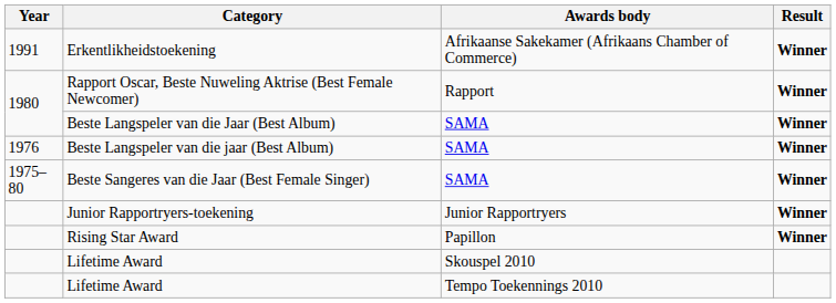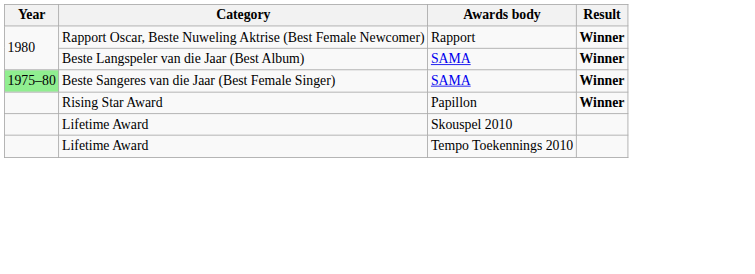 <table class="wikitable">
 <tr>
 <th>Year</th>
 <th>Category</th>
 <th>Awards body</th>
 <th>Result</th>
-</tr>
-<tr>
-<td>1991</td>
-<td>Erkentlikheidstoekening</td>
-<td>Afrikaanse Sakekamer (Afrikaans Chamber of Commerce)</td>
-<td><strong>Winner</strong></td>
 </tr>
 <tr>
 <td rowspan="2">1980</td>
 <td>Rapport Oscar, Beste Nuweling Aktrise (Best Female Newcomer)</td>
 <td>Rapport</td>
 <td><strong>Winner</strong></td>
 </tr>
 <tr>
 <td>Beste Langspeler van die Jaar (Best Album)</td>
 <td><a href='#'>SAMA</a></td>
 <td><strong>Winner</strong></td>
 </tr>
 <tr>
-<td>1976</td>
-<td>Beste Langspeler van die jaar (Best Album)</td>
-<td><a href='#'>SAMA</a></td>
-<td><strong>Winner</strong></td>
-</tr>
-<tr>
-<td>1975–80</td>
+<td style="background: lightgreen;">1975–80</td>
 <td>Beste Sangeres van die Jaar (Best Female Singer)</td>
 <td><a href='#'>SAMA</a></td>
-<td><strong>Winner</strong></td>
-</tr>
-<tr>
-<td></td>
-<td>Junior Rapportryers-toekening</td>
-<td>Junior Rapportryers</td>
 <td><strong>Winner</strong></td>
 </tr>
 <tr>
 <td></td>
 <td>Rising Star Award</td>
 <td>Papillon</td>
 <td><strong>Winner</strong></td>
 </tr>
 <tr>
 <td></td>
 <td>Lifetime Award</td>
 <td>Skouspel 2010</td>
 <td></td>
 </tr>
 <tr>
 <td></td>
 <td>Lifetime Award</td>
 <td>Tempo Toekennings 2010</td>
 <td></td>
 </tr>
 </table>
